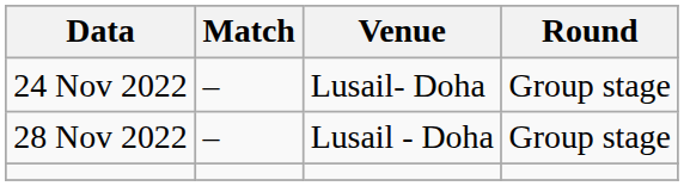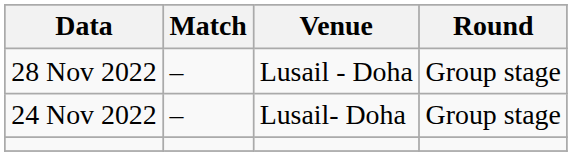 <table class="wikitable">
 <tr>
 <th>Data</th>
 <th>Match</th>
 <th>Venue</th>
 <th>Round</th>
 </tr>
 <tr>
+<td>28 Nov 2022</td>
+<td>– </td>
+<td>Lusail - Doha</td>
+<td>Group stage</td>
+</tr>
+<tr>
 <td>24 Nov 2022</td>
 <td> – </td>
 <td>Lusail- Doha</td>
-<td>Group stage</td>
-</tr>
-<tr>
-<td>28 Nov 2022</td>
-<td>– </td>
-<td>Lusail - Doha</td>
 <td>Group stage</td>
 </tr>
 <tr>
 <td></td>
 <td></td>
 <td></td>
 <td></td>
 </tr>
 </table>
